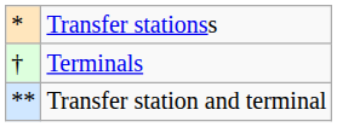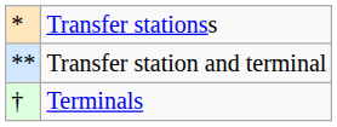 <table class="wikitable">
 <tr>
 <td style="background-color:#ffe6bd">*</td>
 <td><a href='#'>Transfer stations</a>s</td>
 </tr>
 <tr>
+<td style="background-color:#d0e7ff">**</td>
+<td>Transfer station and terminal</td>
+</tr>
+<tr>
 <td style="background-color:#ddffdd">†</td>
 <td><a href='#'>Terminals</a></td>
 </tr>
-<tr>
-<td style="background-color:#d0e7ff">**</td>
-<td>Transfer station and terminal</td>
-</tr>
 </table>
